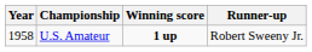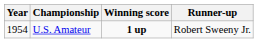 <table class="wikitable">
 <tr>
 <th>Year</th>
 <th>Championship</th>
 <th>Winning score</th>
 <th>Runner-up</th>
 </tr>
 <tr>
-<td>1958</td>
+<td>1954</td>
 <td><a href='#'>U.S. Amateur</a></td>
 <td align=center><strong>1 up</strong></td>
 <td> Robert Sweeny Jr.</td>
 </tr>
 </table>
